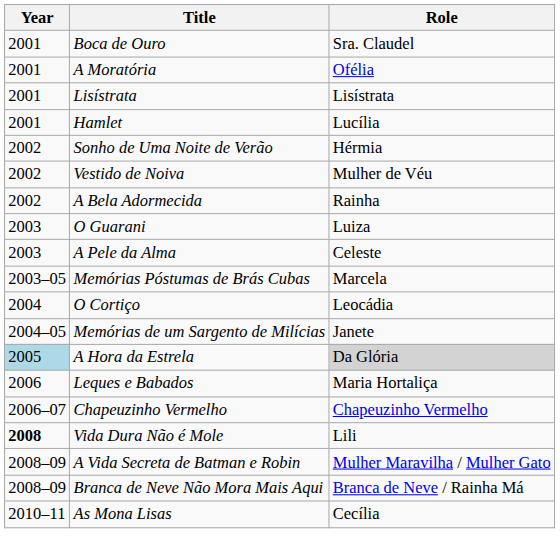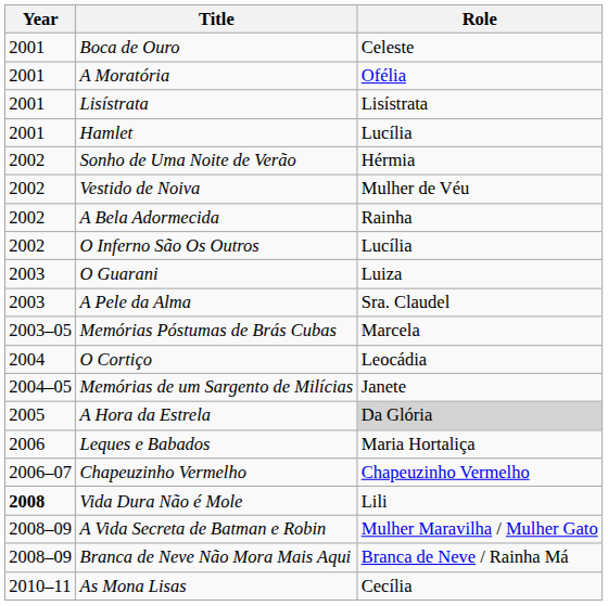 <table class="wikitable">
 <tr>
 <th>Year</th>
 <th>Title</th>
 <th>Role</th>
 </tr>
 <tr>
 <td>2001</td>
 <td><em>Boca de Ouro</em></td>
-<td>Sra. Claudel</td>
+<td>Celeste</td>
 </tr>
 <tr>
 <td>2001</td>
 <td><em>A Moratória</em></td>
 <td><a href='#'>Ofélia</a></td>
 </tr>
 <tr>
 <td>2001</td>
 <td><em>Lisístrata</em></td>
 <td>Lisístrata</td>
 </tr>
 <tr>
 <td>2001</td>
 <td><em>Hamlet</em></td>
 <td>Lucília</td>
 </tr>
 <tr>
 <td>2002</td>
 <td><em>Sonho de Uma Noite de Verão</em></td>
 <td>Hérmia</td>
 </tr>
 <tr>
 <td>2002</td>
 <td><em>Vestido de Noiva</em></td>
 <td>Mulher de Véu</td>
 </tr>
 <tr>
 <td>2002</td>
 <td><em>A Bela Adormecida</em></td>
 <td>Rainha</td>
 </tr>
 <tr>
+<td>2002</td>
+<td><em>O Inferno São Os Outros</em></td>
+<td>Lucília</td>
+</tr>
+<tr>
 <td>2003</td>
 <td><em>O Guarani</em></td>
 <td>Luiza</td>
 </tr>
 <tr>
 <td>2003</td>
 <td><em>A Pele da Alma</em></td>
-<td>Celeste</td>
+<td>Sra. Claudel</td>
 </tr>
 <tr>
 <td>2003–05</td>
 <td><em>Memórias Póstumas de Brás Cubas</em></td>
 <td>Marcela</td>
 </tr>
 <tr>
 <td>2004</td>
 <td><em>O Cortiço</em></td>
 <td>Leocádia</td>
 </tr>
 <tr>
 <td>2004–05</td>
 <td><em>Memórias de um Sargento de Milícias</em></td>
 <td>Janete</td>
 </tr>
 <tr>
-<td style="background: lightblue;">2005</td>
+<td>2005</td>
 <td><em>A Hora da Estrela</em></td>
 <td style="background: lightgrey;">Da Glória</td>
 </tr>
 <tr>
 <td>2006</td>
 <td><em>Leques e Babados</em></td>
 <td>Maria Hortaliça</td>
 </tr>
 <tr>
 <td>2006–07</td>
 <td><em>Chapeuzinho Vermelho</em></td>
 <td><a href='#'>Chapeuzinho Vermelho</a></td>
 </tr>
 <tr>
 <td><strong>2008</strong></td>
 <td><em>Vida Dura Não é Mole</em></td>
 <td>Lili</td>
 </tr>
 <tr>
 <td>2008–09</td>
 <td><em>A Vida Secreta de Batman e Robin</em></td>
 <td><a href='#'>Mulher Maravilha</a> / <a href='#'>Mulher Gato</a></td>
 </tr>
 <tr>
 <td>2008–09</td>
 <td><em>Branca de Neve Não Mora Mais Aqui</em></td>
 <td><a href='#'>Branca de Neve</a> / Rainha Má</td>
 </tr>
 <tr>
 <td>2010–11</td>
 <td><em>As Mona Lisas</em></td>
 <td>Cecília</td>
 </tr>
 </table>
